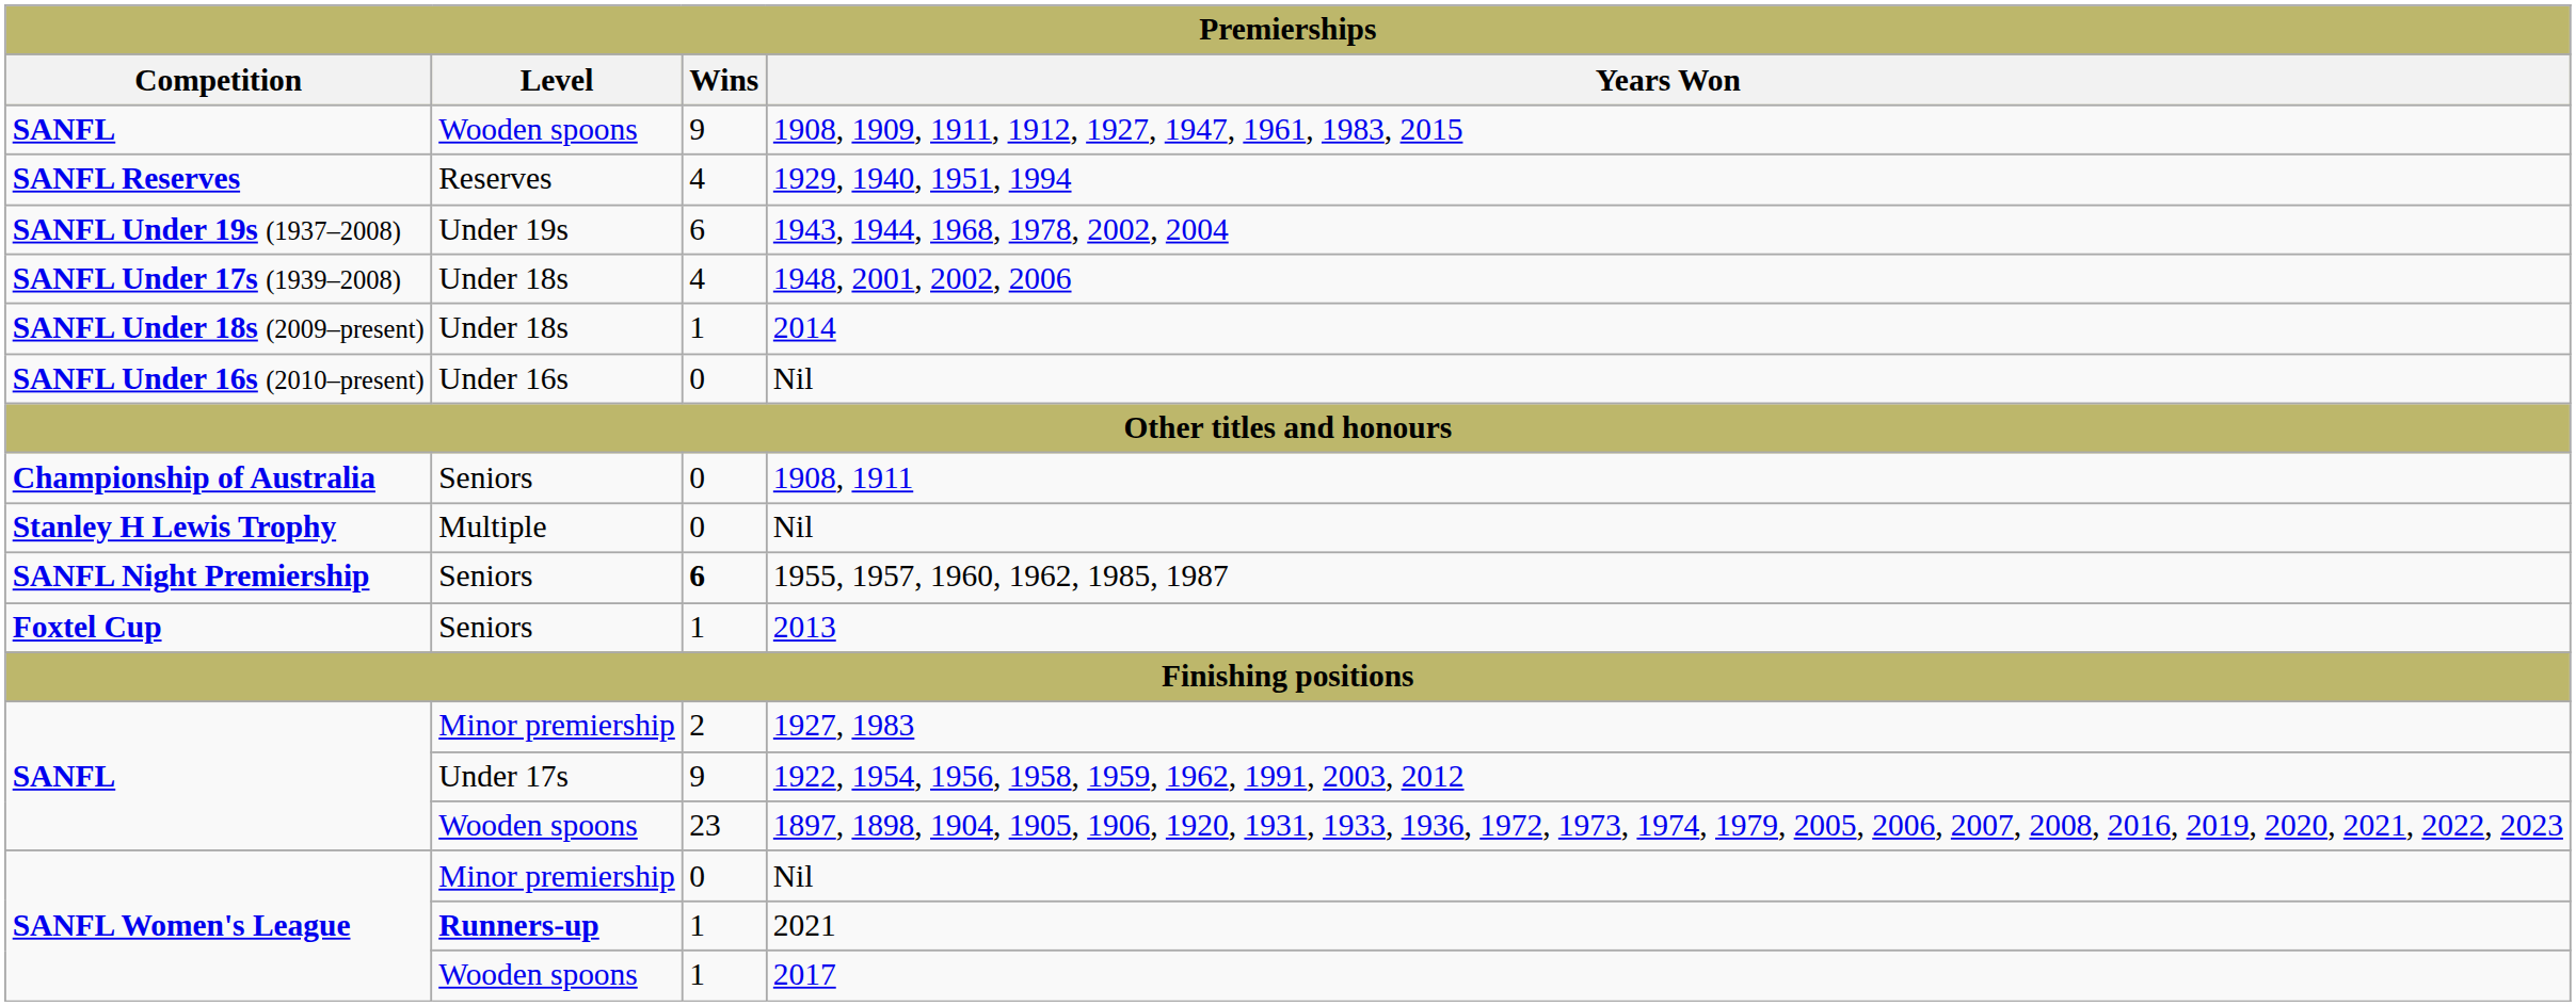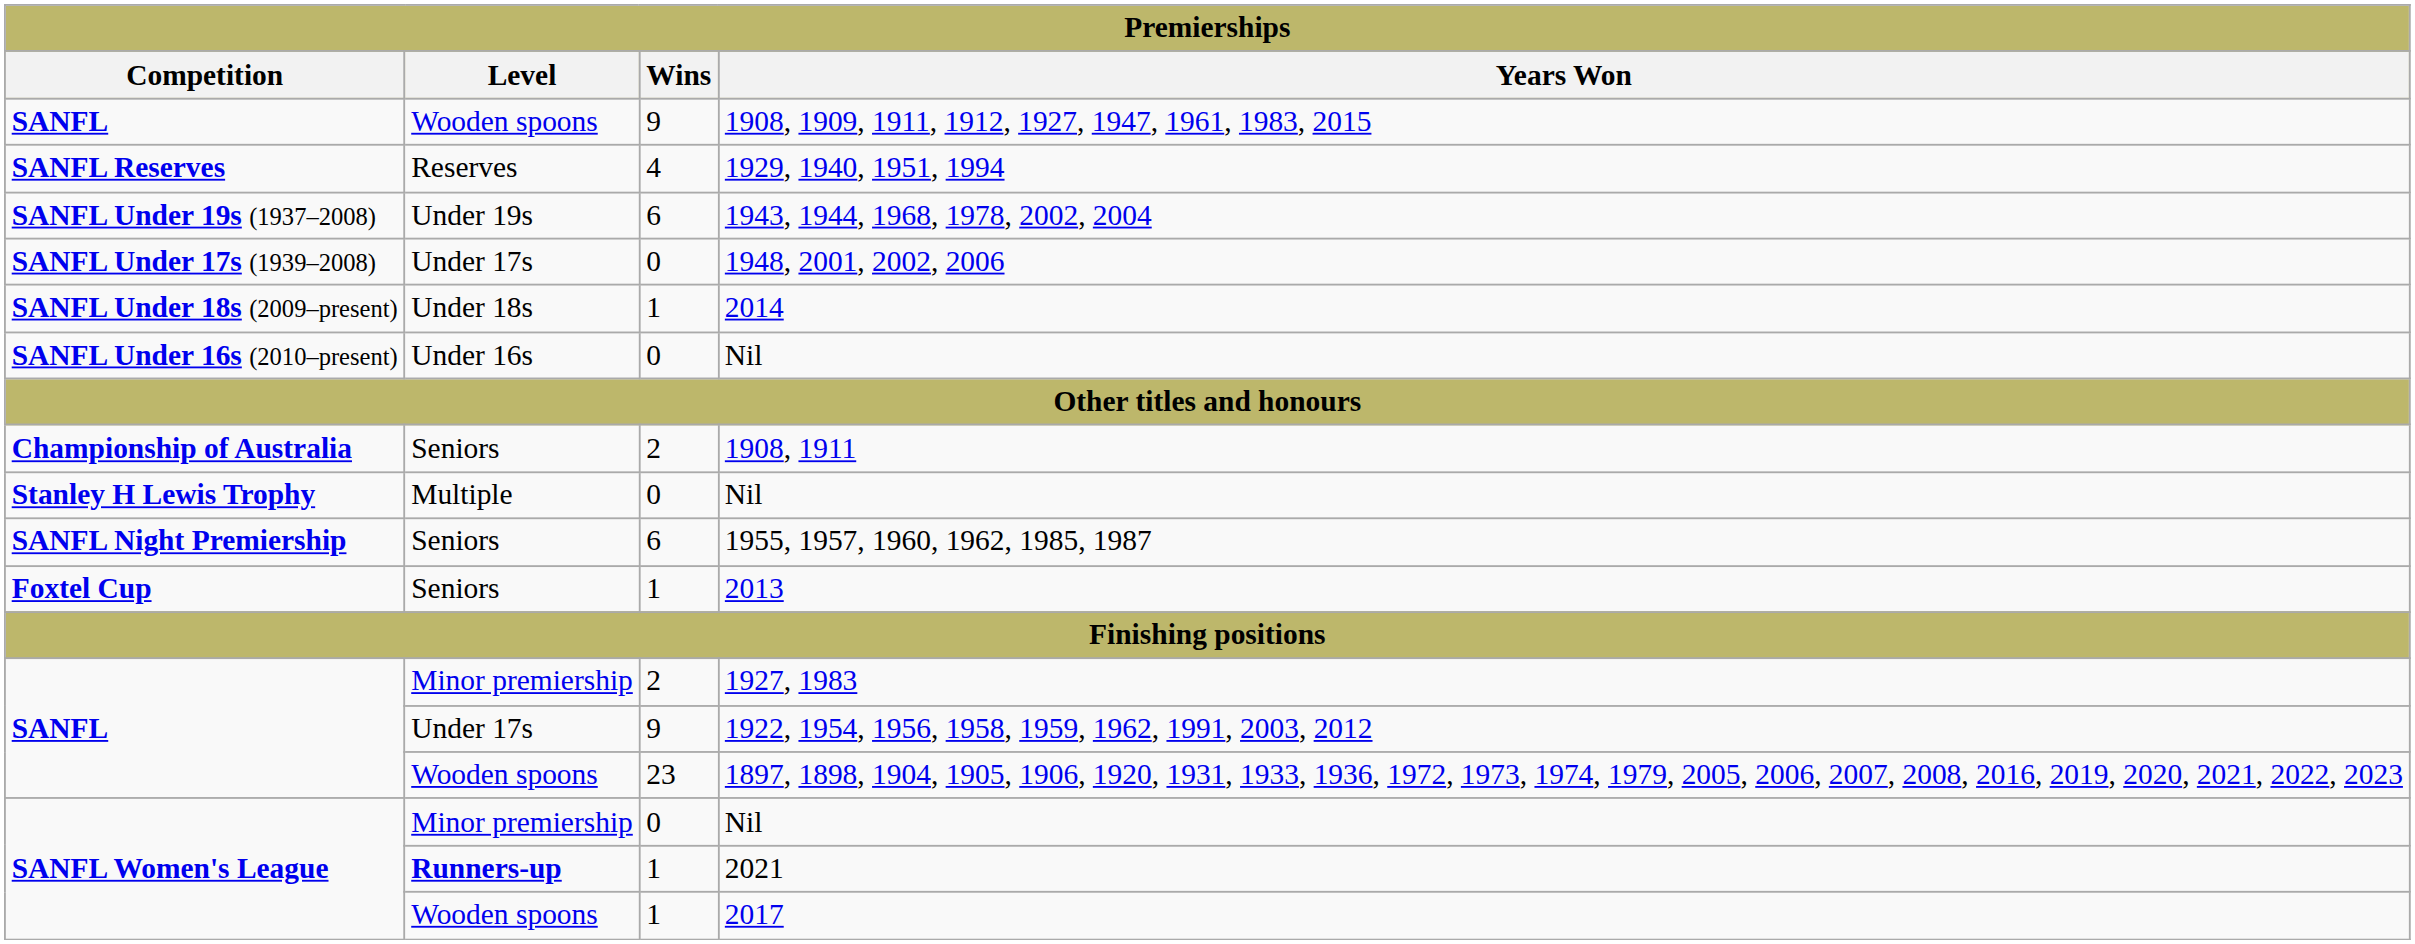 <table class="wikitable">
 <tr>
 <td colspan="4" style="background:#bdb76b;" align="center"><strong>Premierships</strong></td>
 </tr>
 <tr style="background:#bdb76b;">
 <th>Competition</th>
 <th>Level</th>
 <th>Wins</th>
 <th>Years Won</th>
 </tr>
 <tr>
 <td><strong><a href='#'>SANFL</a></strong></td>
 <td><a href='#'>Wooden spoons</a></td>
 <td>9</td>
 <td><a href='#'>1908</a>, <a href='#'>1909</a>, <a href='#'>1911</a>, <a href='#'>1912</a>, <a href='#'>1927</a>, <a href='#'>1947</a>, <a href='#'>1961</a>, <a href='#'>1983</a>, <a href='#'>2015</a></td>
 </tr>
 <tr>
 <td><strong><a href='#'>SANFL Reserves</a></strong></td>
 <td>Reserves</td>
 <td>4</td>
 <td><a href='#'>1929</a>, <a href='#'>1940</a>, <a href='#'>1951</a>, <a href='#'>1994</a></td>
 </tr>
 <tr>
 <td><strong><a href='#'>SANFL Under 19s</a></strong> <small>(1937–2008)</small></td>
 <td>Under 19s</td>
 <td>6</td>
 <td><a href='#'>1943</a>, <a href='#'>1944</a>, <a href='#'>1968</a>, <a href='#'>1978</a>, <a href='#'>2002</a>, <a href='#'>2004</a></td>
 </tr>
 <tr>
 <td><strong><a href='#'>SANFL Under 17s</a></strong> <small>(1939–2008)</small></td>
-<td>Under 18s</td>
-<td>4</td>
+<td>Under 17s</td>
+<td>0</td>
 <td><a href='#'>1948</a>, <a href='#'>2001</a>, <a href='#'>2002</a>, <a href='#'>2006</a></td>
 </tr>
 <tr>
 <td><strong><a href='#'>SANFL Under 18s</a></strong> <small>(2009–present)</small></td>
 <td>Under 18s</td>
 <td>1</td>
 <td><a href='#'>2014</a></td>
 </tr>
 <tr>
 <td><strong><a href='#'>SANFL Under 16s</a></strong> <small>(2010–present)</small></td>
 <td>Under 16s</td>
 <td>0</td>
 <td>Nil</td>
 </tr>
 <tr>
 <td colspan="4" style="background:#bdb76b;" align="center"><strong>Other titles and honours</strong></td>
 </tr>
 <tr>
 <td><strong><a href='#'>Championship of Australia</a></strong></td>
 <td>Seniors</td>
-<td>0</td>
+<td>2</td>
 <td><a href='#'>1908</a>, <a href='#'>1911</a></td>
 </tr>
 <tr>
 <td><strong><a href='#'>Stanley H Lewis Trophy</a></strong></td>
 <td>Multiple</td>
 <td>0</td>
 <td>Nil</td>
 </tr>
 <tr>
 <td><strong><a href='#'>SANFL Night Premiership</a></strong></td>
 <td>Seniors</td>
-<td><strong>6</strong></td>
+<td>6</td>
 <td>1955, 1957, 1960, 1962, 1985, 1987</td>
 </tr>
 <tr>
 <td><strong><a href='#'>Foxtel Cup</a></strong></td>
 <td>Seniors</td>
 <td>1</td>
 <td><a href='#'>2013</a></td>
 </tr>
 <tr>
 <td colspan="4" style="background:#bdb76b;" align="center"><strong>Finishing positions</strong></td>
 </tr>
 <tr>
 <td rowspan=3 scope="row" style="text-align: left"><strong><a href='#'>SANFL</a></strong></td>
 <td><a href='#'>Minor premiership</a></td>
 <td>2</td>
 <td><a href='#'>1927</a>, <a href='#'>1983</a></td>
 </tr>
 <tr>
 <td>Under 17s</td>
 <td>9</td>
 <td><a href='#'>1922</a>, <a href='#'>1954</a>, <a href='#'>1956</a>, <a href='#'>1958</a>, <a href='#'>1959</a>, <a href='#'>1962</a>, <a href='#'>1991</a>, <a href='#'>2003</a>, <a href='#'>2012</a></td>
 </tr>
 <tr>
 <td><a href='#'>Wooden spoons</a></td>
 <td>23</td>
 <td><a href='#'>1897</a>, <a href='#'>1898</a>, <a href='#'>1904</a>, <a href='#'>1905</a>, <a href='#'>1906</a>, <a href='#'>1920</a>, <a href='#'>1931</a>, <a href='#'>1933</a>, <a href='#'>1936</a>, <a href='#'>1972</a>, <a href='#'>1973</a>, <a href='#'>1974</a>, <a href='#'>1979</a>, <a href='#'>2005</a>, <a href='#'>2006</a>, <a href='#'>2007</a>, <a href='#'>2008</a>, <a href='#'>2016</a>, <a href='#'>2019</a>, <a href='#'>2020</a>, <a href='#'>2021</a>, <a href='#'>2022</a>, <a href='#'>2023</a></td>
 </tr>
 <tr>
 <td rowspan=3 scope="row" style="text-align: left"><strong><a href='#'>SANFL Women's League</a></strong></td>
 <td><a href='#'>Minor premiership</a></td>
 <td>0</td>
 <td>Nil</td>
 </tr>
 <tr>
 <td><strong><a href='#'>Runners-up</a></strong></td>
 <td>1</td>
 <td>2021</td>
 </tr>
 <tr>
 <td><a href='#'>Wooden spoons</a></td>
 <td>1</td>
 <td><a href='#'>2017</a></td>
 </tr>
 </table>
